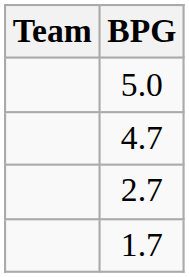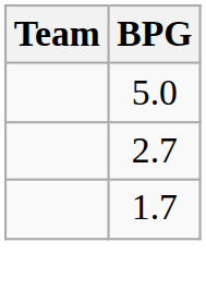 <table class=wikitable>
 <tr>
 <th>Team</th>
 <th>BPG</th>
 </tr>
 <tr>
 <td></td>
 <td align=center>5.0</td>
 </tr>
 <tr>
 <td></td>
-<td align=center>4.7</td>
-</tr>
-<tr>
-<td></td>
 <td align=center>2.7</td>
 </tr>
 <tr>
 <td></td>
 <td align=center>1.7</td>
 </tr>
 </table>
